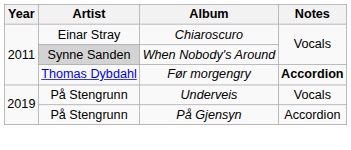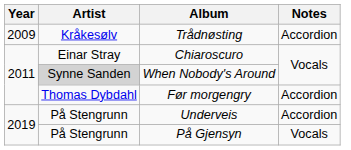 <table class="wikitable plainrowheaders" style="text-align:center;">
 <tr>
 <th scope="col" style="width:1em;">Year</th>
 <th scope="col">Artist</th>
 <th scope="col">Album</th>
 <th scope="col">Notes</th>
+</tr>
+<tr>
+<td>2009</td>
+<td><a href='#'>Kråkesølv</a></td>
+<td><em>Trådnøsting</em></td>
+<td>Accordion</td>
 </tr>
 <tr>
 <td rowspan="3">2011</td>
 <td>Einar Stray</td>
 <td><em>Chiaroscuro</em></td>
 <td rowspan="2">Vocals</td>
 </tr>
 <tr>
 <td style="background: lightgrey;">Synne Sanden</td>
 <td><em>When Nobody's Around</em></td>
 </tr>
 <tr>
 <td><a href='#'>Thomas Dybdahl</a></td>
 <td><em>Før morgengry</em></td>
-<td><strong>Accordion</strong></td>
+<td>Accordion</td>
 </tr>
 <tr>
 <td rowspan="3">2019</td>
 <td>På Stengrunn</td>
 <td><em>Underveis</em></td>
-<td>Vocals</td>
+<td>Accordion</td>
 </tr>
 <tr>
 <td>På Stengrunn</td>
 <td><em>På Gjensyn</em></td>
-<td>Accordion</td>
+<td>Vocals</td>
 </tr>
 </table>
